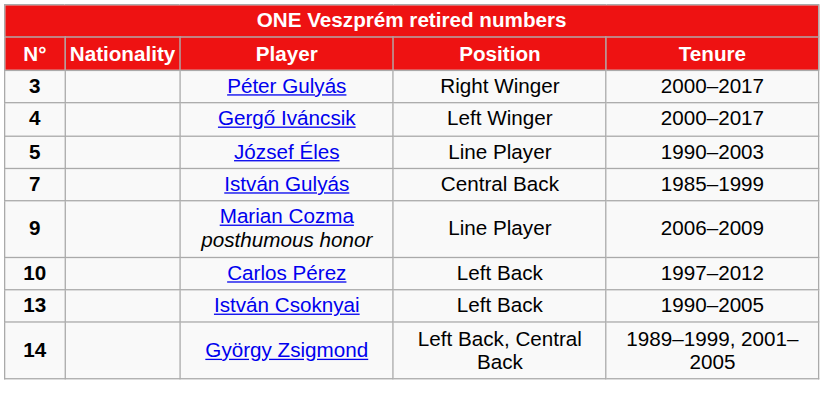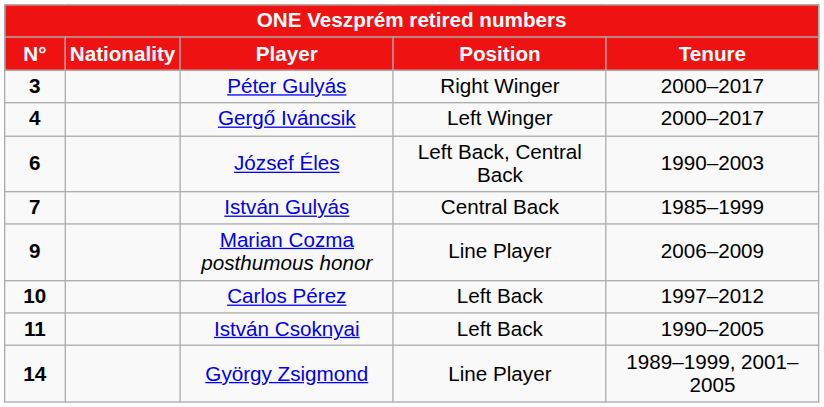 <table class="wikitable" style="font-size:100%; text-align:center; width:50%">
 <tr>
 <th colspan=5 style="background-color:#EE1212;color:#FFFFFF;text-align:center;"> ONE Veszprém retired numbers</th>
 </tr>
 <tr>
 <th style="width:40px; background:#EE1212; color:white;">N°</th>
 <th style="width:40px; background:#EE1212; color:white;">Nationality</th>
 <th style="width:160px; background:#EE1212; color:white;">Player</th>
 <th style="width:160px; background:#EE1212; color:white;">Position</th>
 <th style="width:160px; background:#EE1212; color:white;">Tenure</th>
 </tr>
 <tr>
 <td><strong>3</strong></td>
 <td></td>
 <td><a href='#'>Péter Gulyás</a></td>
 <td>Right Winger</td>
 <td>2000–2017</td>
 </tr>
 <tr>
 <td><strong>4</strong></td>
 <td></td>
 <td><a href='#'>Gergő Iváncsik</a></td>
 <td>Left Winger</td>
 <td>2000–2017</td>
 </tr>
 <tr>
-<td><strong>5</strong></td>
+<td><strong>6</strong></td>
 <td></td>
 <td><a href='#'>József Éles</a></td>
-<td>Line Player</td>
+<td>Left Back, Central Back</td>
 <td>1990–2003</td>
 </tr>
 <tr>
 <td><strong>7</strong></td>
 <td></td>
 <td><a href='#'>István Gulyás</a></td>
 <td>Central Back</td>
 <td>1985–1999</td>
 </tr>
 <tr>
 <td><strong>9</strong></td>
 <td></td>
 <td><a href='#'>Marian Cozma</a> <em>posthumous honor</em></td>
 <td>Line Player</td>
 <td>2006–2009</td>
 </tr>
 <tr>
 <td><strong>10</strong></td>
 <td></td>
 <td><a href='#'>Carlos Pérez</a></td>
 <td>Left Back</td>
 <td>1997–2012</td>
 </tr>
 <tr>
-<td><strong>13</strong></td>
+<td><strong>11</strong></td>
 <td></td>
 <td><a href='#'>István Csoknyai</a></td>
 <td>Left Back</td>
 <td>1990–2005</td>
 </tr>
 <tr>
 <td><strong>14</strong></td>
 <td></td>
 <td><a href='#'>György Zsigmond</a></td>
-<td>Left Back, Central Back</td>
+<td>Line Player</td>
 <td>1989–1999, 2001–2005</td>
 </tr>
 </table>
